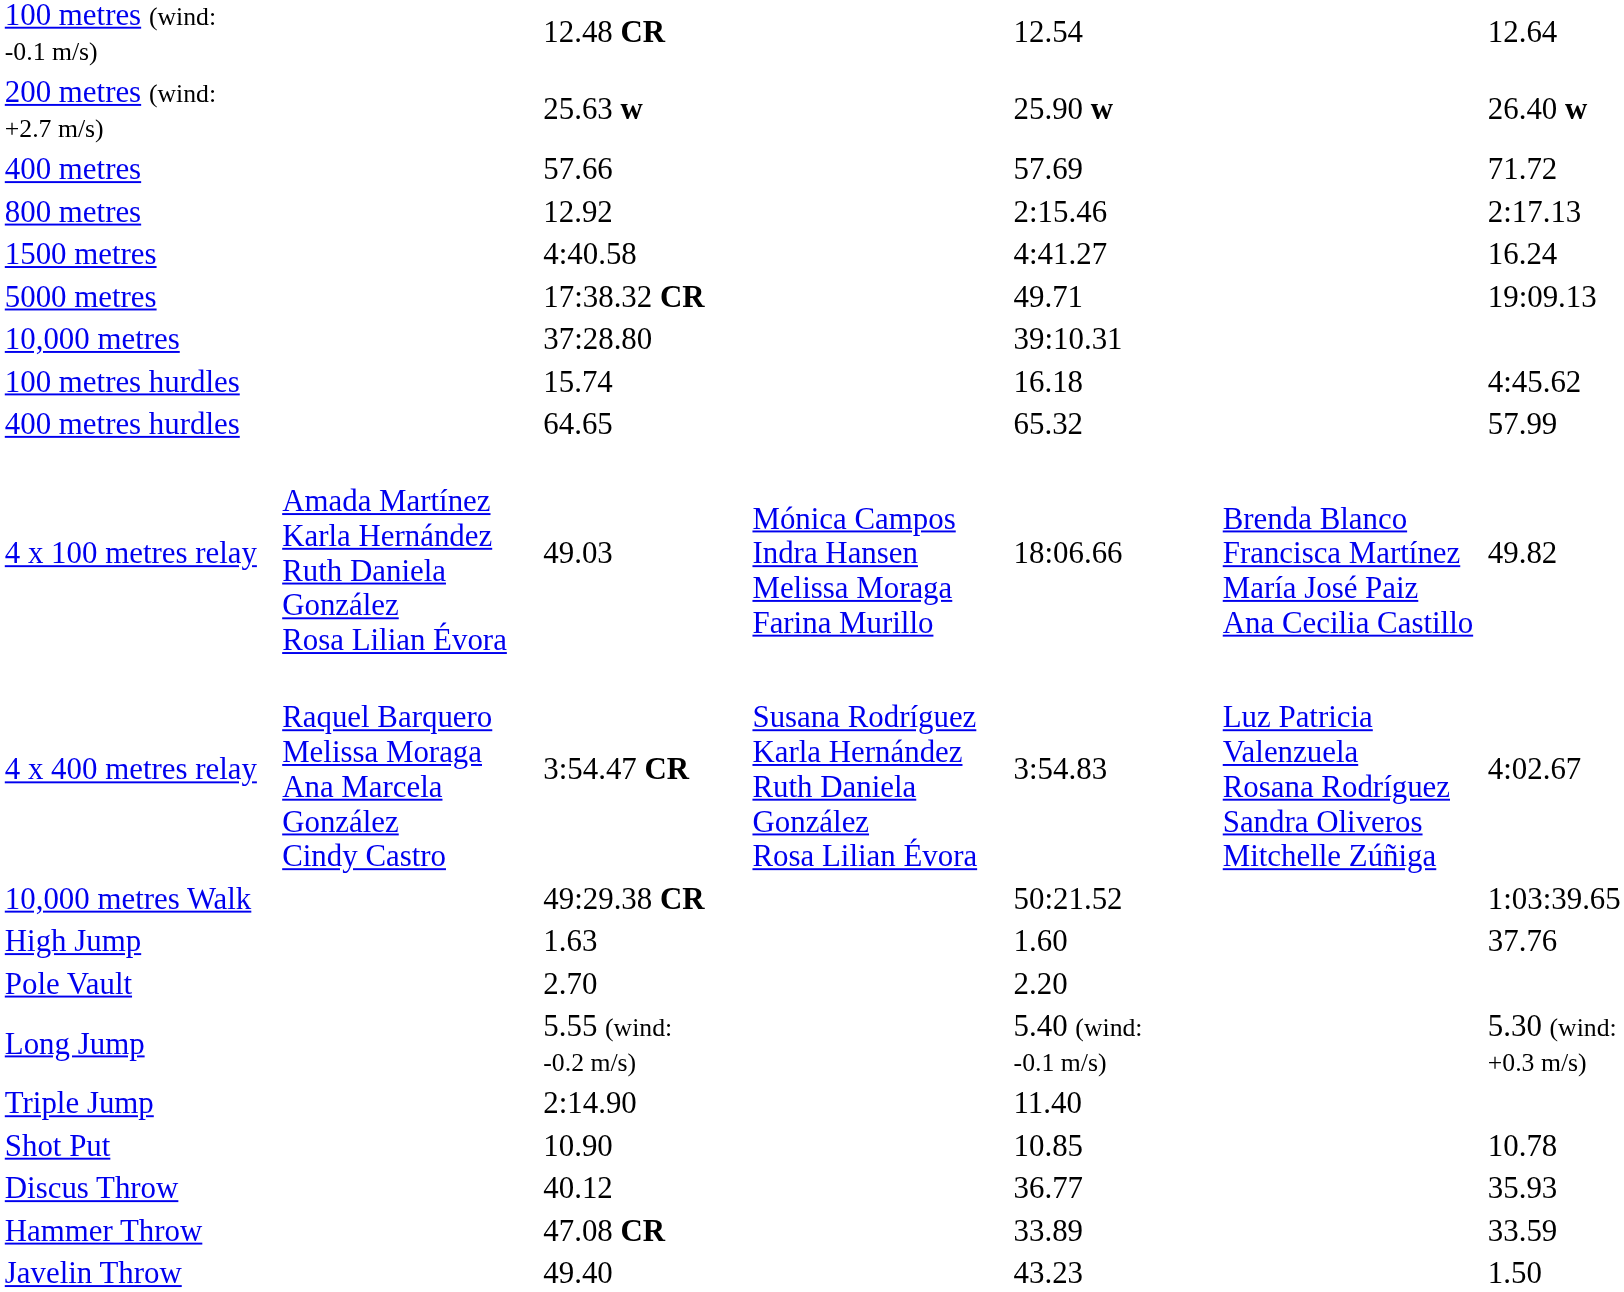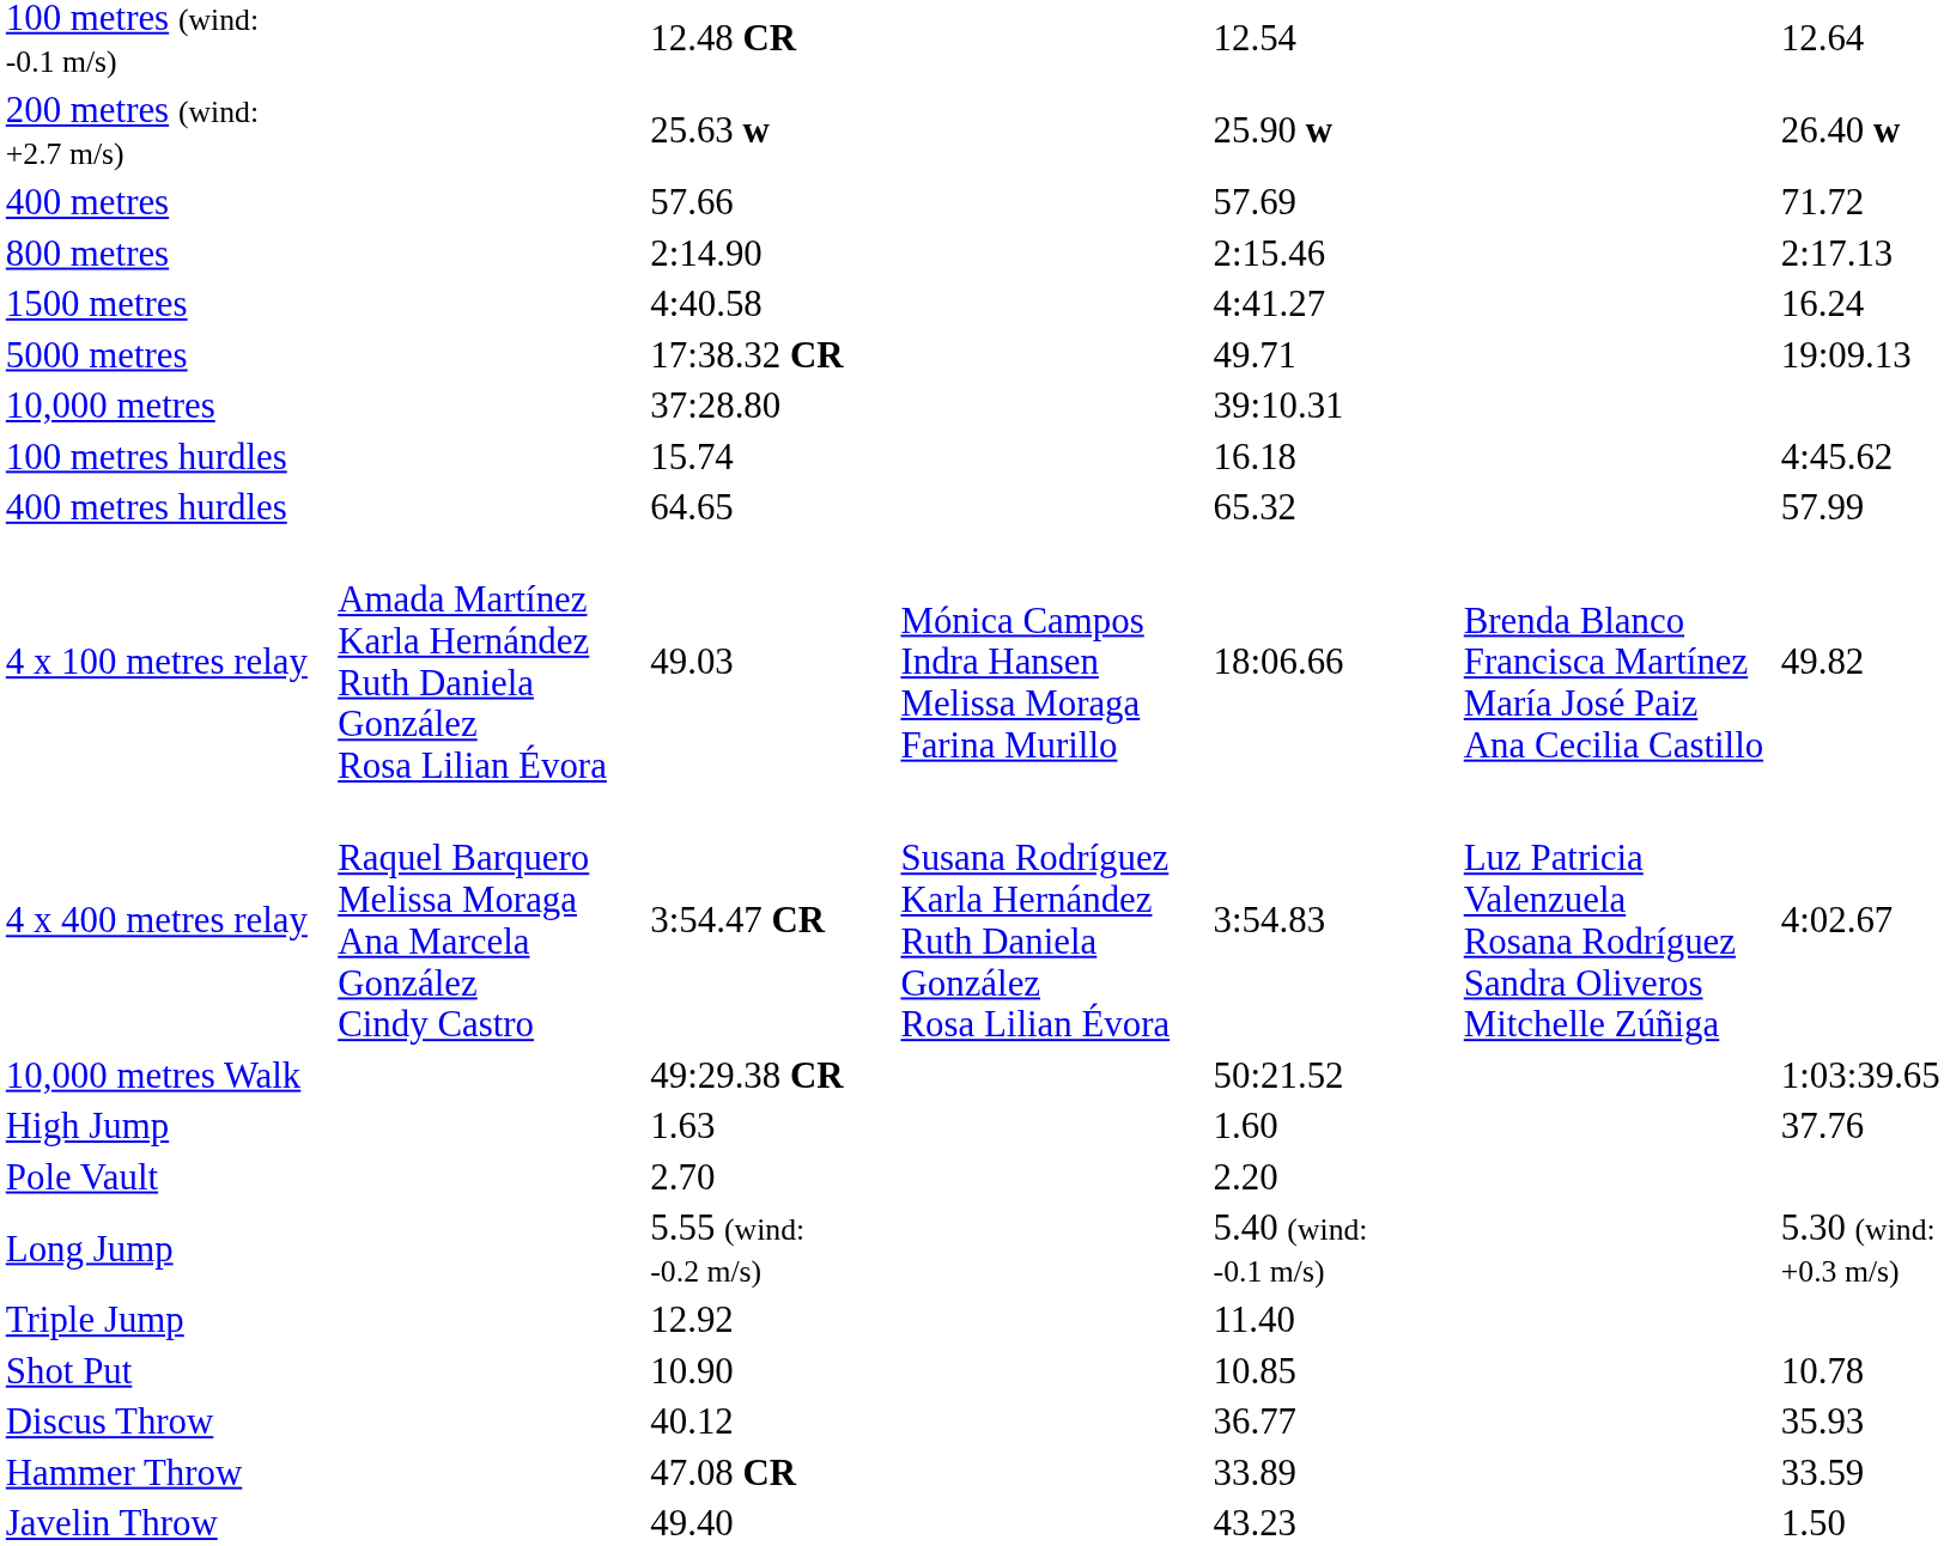 <table>
 <tr>
 <td><a href='#'>100 metres</a> <small>(wind: -0.1 m/s)</small></td>
 <td></td>
 <td>12.48 <strong>CR</strong></td>
 <td></td>
 <td>12.54</td>
 <td></td>
 <td>12.64</td>
 </tr>
 <tr>
 <td><a href='#'>200 metres</a> <small>(wind: +2.7 m/s)</small></td>
 <td></td>
 <td>25.63 <strong>w</strong></td>
 <td></td>
 <td>25.90 <strong>w</strong></td>
 <td></td>
 <td>26.40 <strong>w</strong></td>
 </tr>
 <tr>
 <td><a href='#'>400 metres</a></td>
 <td></td>
 <td>57.66</td>
 <td></td>
 <td>57.69</td>
 <td></td>
 <td>71.72</td>
 </tr>
 <tr>
 <td><a href='#'>800 metres</a></td>
 <td></td>
-<td>12.92</td>
+<td>2:14.90</td>
 <td></td>
 <td>2:15.46</td>
 <td></td>
 <td>2:17.13</td>
 </tr>
 <tr>
 <td><a href='#'>1500 metres</a></td>
 <td></td>
 <td>4:40.58</td>
 <td></td>
 <td>4:41.27</td>
 <td></td>
 <td>16.24</td>
 </tr>
 <tr>
 <td><a href='#'>5000 metres</a></td>
 <td></td>
 <td>17:38.32 <strong>CR</strong></td>
 <td></td>
 <td>49.71</td>
 <td></td>
 <td>19:09.13</td>
 </tr>
 <tr>
 <td><a href='#'>10,000 metres</a></td>
 <td></td>
 <td>37:28.80</td>
 <td></td>
 <td>39:10.31</td>
 <td></td>
 <td></td>
 </tr>
 <tr>
 <td><a href='#'>100 metres hurdles</a></td>
 <td></td>
 <td>15.74</td>
 <td></td>
 <td>16.18</td>
 <td></td>
 <td>4:45.62</td>
 </tr>
 <tr>
 <td><a href='#'>400 metres hurdles</a></td>
 <td></td>
 <td>64.65</td>
 <td></td>
 <td>65.32</td>
 <td></td>
 <td>57.99</td>
 </tr>
 <tr>
 <td><a href='#'>4 x 100 metres relay</a></td>
 <td> <br> <a href='#'>Amada Martínez</a> <br> <a href='#'>Karla Hernández</a> <br> <a href='#'>Ruth Daniela González</a> <br> <a href='#'>Rosa Lilian Évora</a></td>
 <td>49.03</td>
 <td> <br> <a href='#'>Mónica Campos</a> <br> <a href='#'>Indra Hansen</a> <br> <a href='#'>Melissa Moraga</a> <br> <a href='#'>Farina Murillo</a></td>
 <td>18:06.66</td>
 <td> <br> <a href='#'>Brenda Blanco</a> <br> <a href='#'>Francisca Martínez</a> <br> <a href='#'>María José Paiz</a> <br> <a href='#'>Ana Cecilia Castillo</a></td>
 <td>49.82</td>
 </tr>
 <tr>
 <td><a href='#'>4 x 400 metres relay</a></td>
 <td> <br> <a href='#'>Raquel Barquero</a> <br> <a href='#'>Melissa Moraga</a> <br> <a href='#'>Ana Marcela González</a> <br> <a href='#'>Cindy Castro</a></td>
 <td>3:54.47 <strong>CR</strong></td>
 <td> <br> <a href='#'>Susana Rodríguez</a> <br> <a href='#'>Karla Hernández</a> <br> <a href='#'>Ruth Daniela González</a> <br> <a href='#'>Rosa Lilian Évora</a></td>
 <td>3:54.83</td>
 <td> <br> <a href='#'>Luz Patricia Valenzuela</a> <br> <a href='#'>Rosana Rodríguez</a> <br> <a href='#'>Sandra Oliveros</a> <br> <a href='#'>Mitchelle Zúñiga</a></td>
 <td>4:02.67</td>
 </tr>
 <tr>
 <td><a href='#'>10,000 metres Walk</a></td>
 <td></td>
 <td>49:29.38 <strong>CR</strong></td>
 <td></td>
 <td>50:21.52</td>
 <td></td>
 <td>1:03:39.65</td>
 </tr>
 <tr>
 <td><a href='#'>High Jump</a></td>
 <td></td>
 <td>1.63</td>
 <td></td>
 <td>1.60</td>
 <td></td>
 <td>37.76</td>
 </tr>
 <tr>
 <td><a href='#'>Pole Vault</a></td>
 <td></td>
 <td>2.70</td>
 <td></td>
 <td>2.20</td>
 <td></td>
 <td></td>
 </tr>
 <tr>
 <td><a href='#'>Long Jump</a></td>
 <td></td>
 <td>5.55 <small>(wind: -0.2 m/s)</small></td>
 <td></td>
 <td>5.40 <small>(wind: -0.1 m/s)</small></td>
 <td></td>
 <td>5.30 <small>(wind: +0.3 m/s)</small></td>
 </tr>
 <tr>
 <td><a href='#'>Triple Jump</a></td>
 <td></td>
-<td>2:14.90</td>
+<td>12.92</td>
 <td></td>
 <td>11.40</td>
 <td></td>
 <td></td>
 </tr>
 <tr>
 <td><a href='#'>Shot Put</a></td>
 <td></td>
 <td>10.90</td>
 <td></td>
 <td>10.85</td>
 <td></td>
 <td>10.78</td>
 </tr>
 <tr>
 <td><a href='#'>Discus Throw</a></td>
 <td></td>
 <td>40.12</td>
 <td></td>
 <td>36.77</td>
 <td></td>
 <td>35.93</td>
 </tr>
 <tr>
 <td><a href='#'>Hammer Throw</a></td>
 <td></td>
 <td>47.08 <strong>CR</strong></td>
 <td></td>
 <td>33.89</td>
 <td></td>
 <td>33.59</td>
 </tr>
 <tr>
 <td><a href='#'>Javelin Throw</a></td>
 <td></td>
 <td>49.40</td>
 <td></td>
 <td>43.23</td>
 <td></td>
 <td>1.50</td>
 </tr>
 </table>
